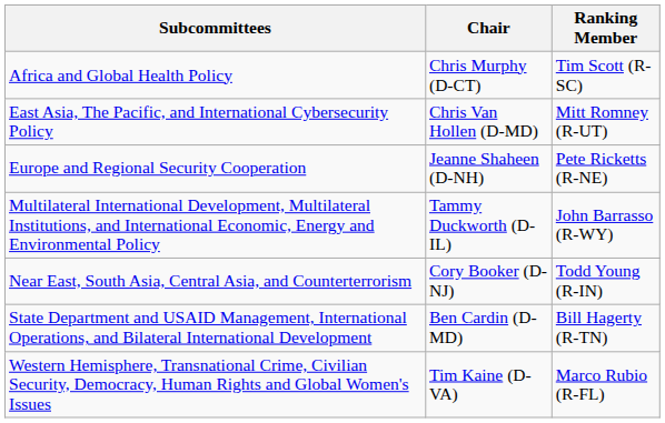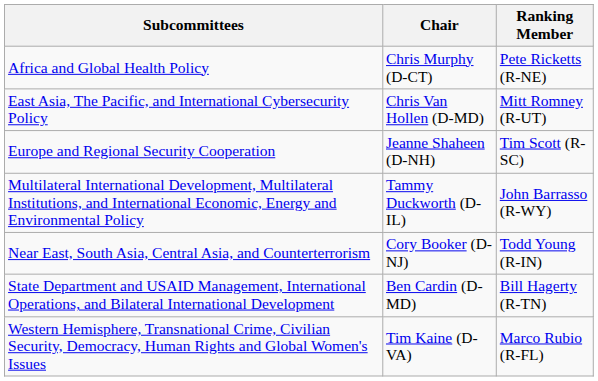 <table class="wikitable">
 <tr>
 <th>Subcommittees</th>
 <th>Chair</th>
 <th>Ranking Member</th>
 </tr>
 <tr>
 <td><a href='#'>Africa and Global Health Policy</a></td>
 <td><a href='#'>Chris Murphy</a> (D-CT)</td>
-<td><a href='#'>Tim Scott</a> (R-SC)</td>
+<td><a href='#'>Pete Ricketts</a> (R-NE)</td>
 </tr>
 <tr>
 <td><a href='#'>East Asia, The Pacific, and International Cybersecurity Policy</a></td>
 <td><a href='#'>Chris Van Hollen</a> (D-MD)</td>
 <td><a href='#'>Mitt Romney</a> (R-UT)</td>
 </tr>
 <tr>
 <td><a href='#'>Europe and Regional Security Cooperation</a></td>
 <td><a href='#'>Jeanne Shaheen</a> (D-NH)</td>
-<td><a href='#'>Pete Ricketts</a> (R-NE)</td>
+<td><a href='#'>Tim Scott</a> (R-SC)</td>
 </tr>
 <tr>
 <td><a href='#'>Multilateral International Development, Multilateral Institutions, and International Economic, Energy and Environmental Policy</a></td>
 <td><a href='#'>Tammy Duckworth</a> (D-IL)</td>
 <td><a href='#'>John Barrasso</a> (R-WY)</td>
 </tr>
 <tr>
 <td><a href='#'>Near East, South Asia, Central Asia, and Counterterrorism</a></td>
 <td><a href='#'>Cory Booker</a> (D-NJ)</td>
 <td><a href='#'>Todd Young</a> (R-IN)</td>
 </tr>
 <tr>
 <td><a href='#'>State Department and USAID Management, International Operations, and Bilateral International Development</a></td>
 <td><a href='#'>Ben Cardin</a> (D-MD)</td>
 <td><a href='#'>Bill Hagerty</a> (R-TN)</td>
 </tr>
 <tr>
 <td><a href='#'>Western Hemisphere, Transnational Crime, Civilian Security, Democracy, Human Rights and Global Women's Issues</a></td>
 <td><a href='#'>Tim Kaine</a> (D-VA)</td>
 <td><a href='#'>Marco Rubio</a> (R-FL)</td>
 </tr>
 </table>
